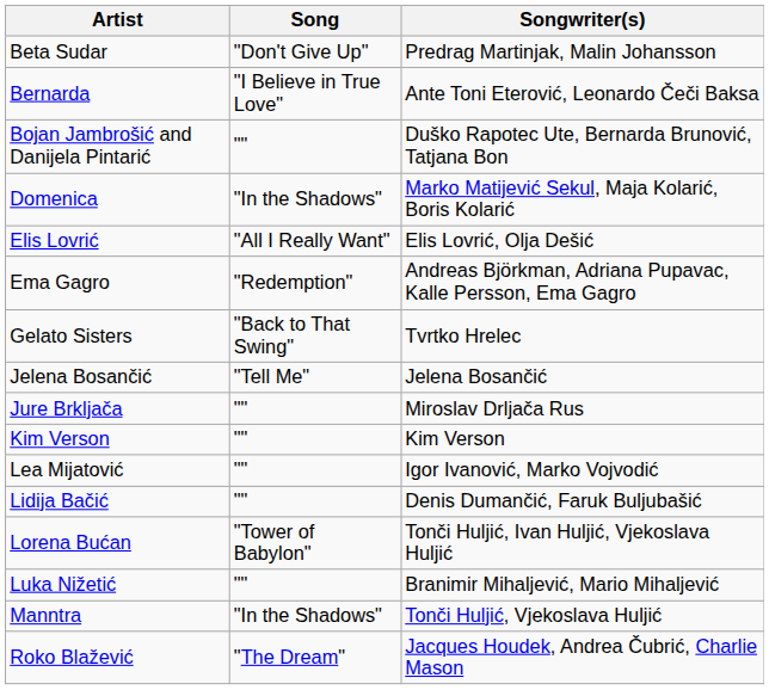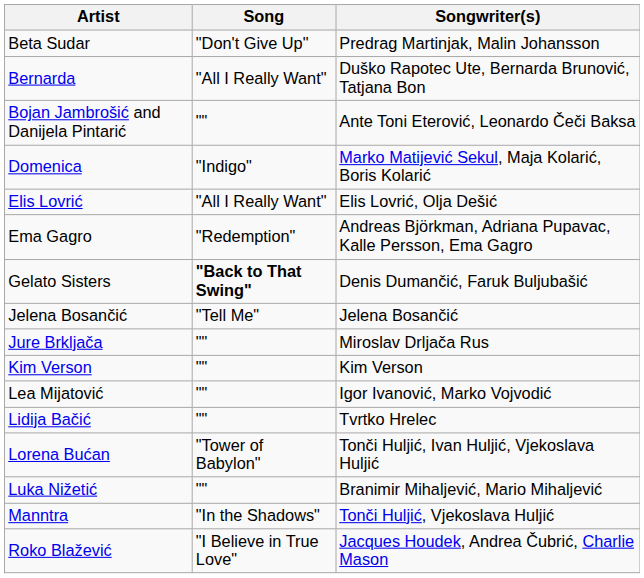 <table class="sortable wikitable" style="margin: 1em auto 1em auto;">
 <tr>
 <th>Artist</th>
 <th>Song</th>
 <th>Songwriter(s)</th>
 </tr>
 <tr>
 <td>Beta Sudar</td>
 <td>"Don't Give Up"</td>
 <td>Predrag Martinjak, Malin Johansson</td>
 </tr>
 <tr>
 <td><a href='#'>Bernarda</a></td>
-<td>"I Believe in True Love"</td>
-<td>Ante Toni Eterović, Leonardo Čeči Baksa</td>
+<td>"All I Really Want"</td>
+<td>Duško Rapotec Ute, Bernarda Brunović, Tatjana Bon</td>
 </tr>
 <tr>
 <td><a href='#'>Bojan Jambrošić</a> and Danijela Pintarić</td>
 <td>""</td>
-<td>Duško Rapotec Ute, Bernarda Brunović, Tatjana Bon</td>
+<td>Ante Toni Eterović, Leonardo Čeči Baksa</td>
 </tr>
 <tr>
 <td><a href='#'>Domenica</a></td>
-<td>"In the Shadows"</td>
+<td>"Indigo"</td>
 <td><a href='#'>Marko Matijević Sekul</a>, Maja Kolarić, Boris Kolarić</td>
 </tr>
 <tr>
 <td><a href='#'>Elis Lovrić</a></td>
 <td>"All I Really Want"</td>
 <td>Elis Lovrić, Olja Dešić</td>
 </tr>
 <tr>
 <td>Ema Gagro</td>
 <td>"Redemption"</td>
 <td>Andreas Björkman, Adriana Pupavac, Kalle Persson, Ema Gagro</td>
 </tr>
 <tr>
 <td>Gelato Sisters</td>
-<td>"Back to That Swing"</td>
-<td>Tvrtko Hrelec</td>
+<td><strong>"Back to That Swing"</strong></td>
+<td>Denis Dumančić, Faruk Buljubašić</td>
 </tr>
 <tr>
 <td>Jelena Bosančić</td>
 <td>"Tell Me"</td>
 <td>Jelena Bosančić</td>
 </tr>
 <tr>
 <td><a href='#'>Jure Brkljača</a></td>
 <td>""</td>
 <td>Miroslav Drljača Rus</td>
 </tr>
 <tr>
 <td><a href='#'>Kim Verson</a></td>
 <td>""</td>
 <td>Kim Verson</td>
 </tr>
 <tr>
 <td>Lea Mijatović</td>
 <td>""</td>
 <td>Igor Ivanović, Marko Vojvodić</td>
 </tr>
 <tr>
 <td><a href='#'>Lidija Bačić</a></td>
 <td>""</td>
-<td>Denis Dumančić, Faruk Buljubašić</td>
+<td>Tvrtko Hrelec</td>
 </tr>
 <tr>
 <td><a href='#'>Lorena Bućan</a></td>
 <td>"Tower of Babylon"</td>
 <td>Tonči Huljić, Ivan Huljić, Vjekoslava Huljić</td>
 </tr>
 <tr>
 <td><a href='#'>Luka Nižetić</a></td>
 <td>""</td>
 <td>Branimir Mihaljević, Mario Mihaljević</td>
 </tr>
 <tr>
 <td><a href='#'>Manntra</a></td>
 <td>"In the Shadows"</td>
 <td><a href='#'>Tonči Huljić</a>, Vjekoslava Huljić</td>
 </tr>
 <tr>
 <td><a href='#'>Roko Blažević</a></td>
-<td>"<a href='#'>The Dream</a>"</td>
+<td>"I Believe in True Love"</td>
 <td><a href='#'>Jacques Houdek</a>, Andrea Čubrić, <a href='#'>Charlie Mason</a></td>
 </tr>
 </table>
